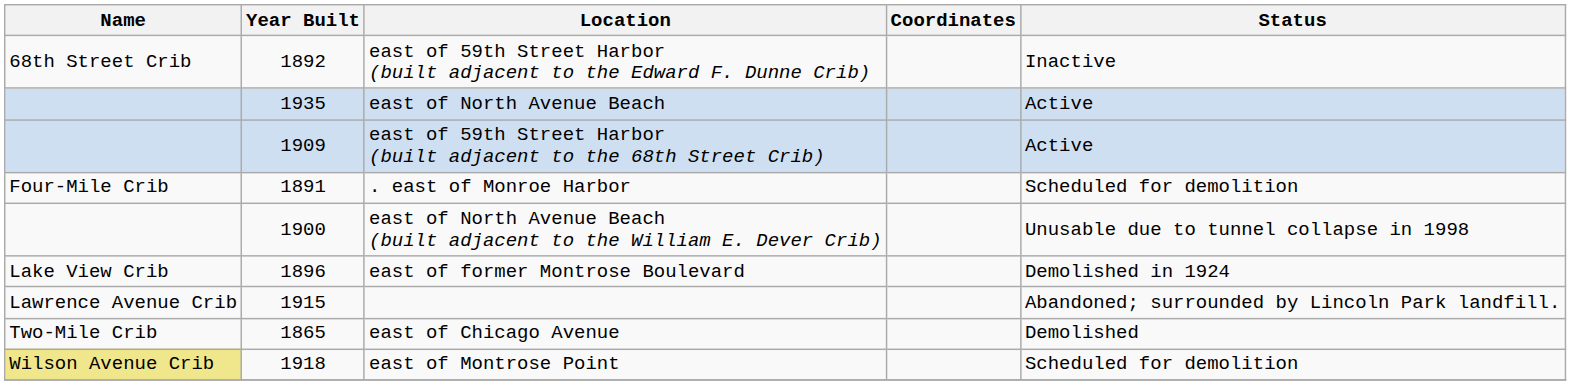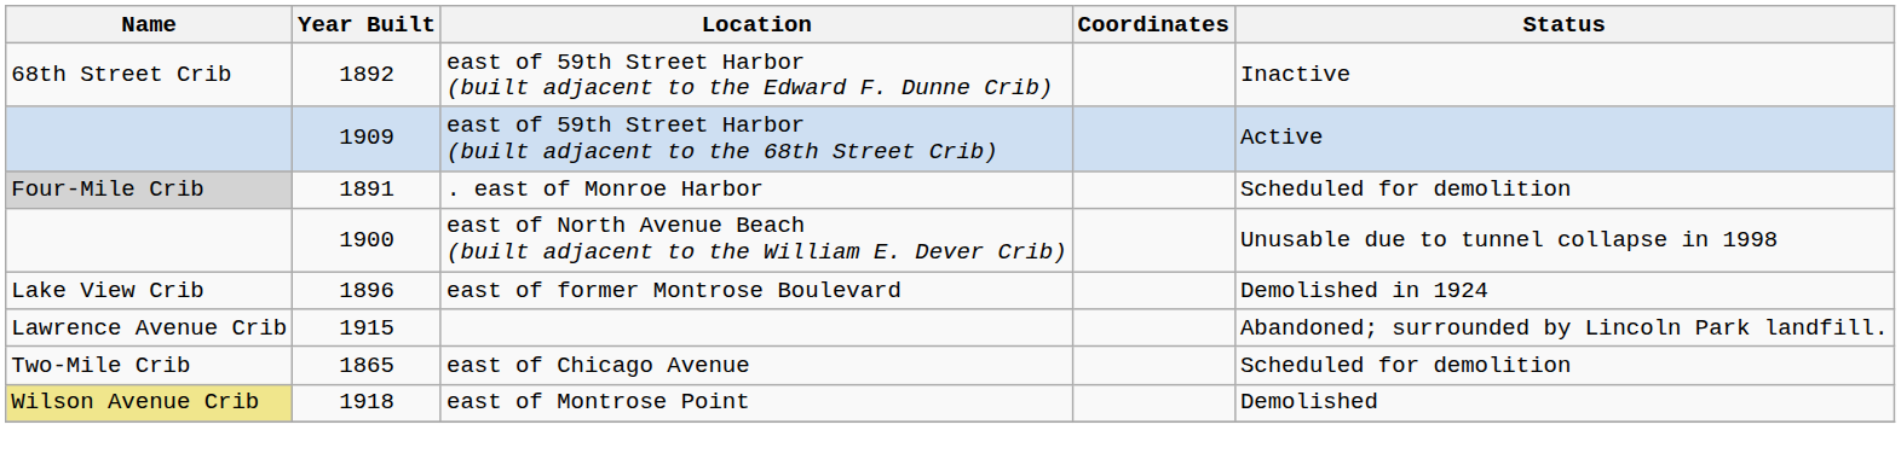 <table class="wikitable sortable">
 <tr>
 <th>Name</th>
 <th>Year Built</th>
 <th scope="col" class="unsortable">Location</th>
 <th scope="col" class="unsortable">Coordinates</th>
 <th scope="col" class="unsortable">Status</th>
 </tr>
 <tr>
 <td>68th Street Crib</td>
 <td style="text-align:center;">1892</td>
 <td> east of 59th Street Harbor<br><em>(built adjacent to the Edward F. Dunne Crib)</em></td>
 <td></td>
 <td>Inactive</td>
 </tr>
 <tr style="background:#cedff2;">
 <td></td>
-<td style="text-align:center;">1935</td>
-<td> east of North Avenue Beach<br></td>
-<td></td>
-<td>Active</td>
-</tr>
-<tr style="background:#cedff2;">
-<td></td>
 <td style="text-align:center;">1909</td>
 <td> east of 59th Street Harbor<br><em>(built adjacent to the 68th Street Crib)</em></td>
 <td></td>
 <td>Active</td>
 </tr>
 <tr>
-<td>Four-Mile Crib</td>
+<td style="background: lightgrey;">Four-Mile Crib</td>
 <td style="text-align:center;">1891</td>
 <td>. east of Monroe Harbor</td>
 <td></td>
 <td>Scheduled for demolition</td>
 </tr>
 <tr>
 <td></td>
 <td style="text-align:center;">1900</td>
 <td> east of North Avenue Beach<br><em>(built adjacent to the William E. Dever Crib)</em></td>
 <td></td>
 <td>Unusable due to tunnel collapse in 1998</td>
 </tr>
 <tr>
 <td>Lake View Crib</td>
 <td style="text-align:center;">1896</td>
 <td> east of former Montrose Boulevard</td>
 <td></td>
 <td>Demolished in 1924</td>
 </tr>
 <tr>
 <td>Lawrence Avenue Crib</td>
 <td style="text-align:center;">1915</td>
 <td></td>
 <td></td>
 <td>Abandoned; surrounded by Lincoln Park landfill.</td>
 </tr>
 <tr>
 <td>Two-Mile Crib</td>
 <td style="text-align:center;">1865</td>
 <td> east of Chicago Avenue</td>
 <td></td>
-<td>Demolished</td>
+<td>Scheduled for demolition</td>
 </tr>
 <tr>
 <td style="background: khaki;">Wilson Avenue Crib</td>
 <td style="text-align:center;">1918</td>
 <td> east of Montrose Point</td>
 <td></td>
-<td>Scheduled for demolition</td>
+<td>Demolished</td>
 </tr>
 <tr>
 </tr>
 </table>
